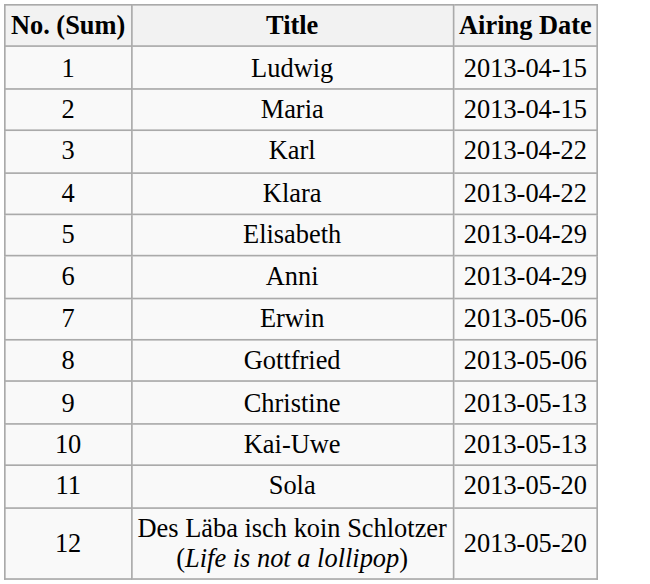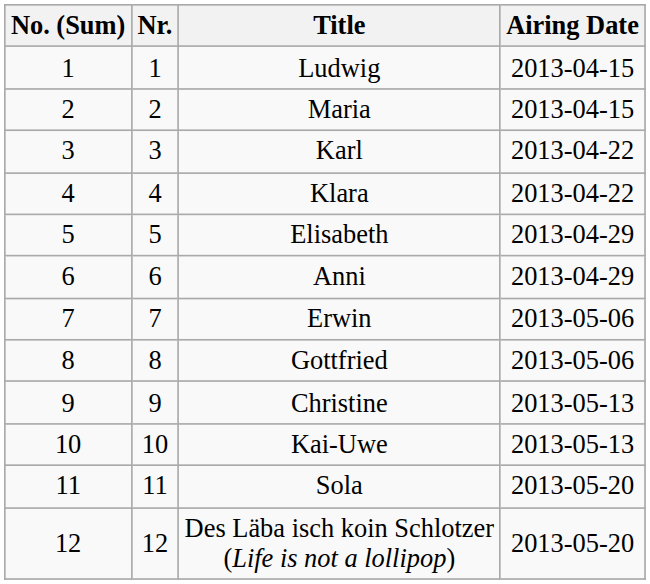 <table class="wikitable sortable zebra" style="text-align:center;">
 <tr>
 <th>No. (Sum)</th>
+<th>Nr.</th>
 <th>Title</th>
 <th>Airing Date</th>
 </tr>
 <tr>
+<td>1</td>
 <td>1</td>
 <td>Ludwig</td>
 <td>2013-04-15</td>
 </tr>
 <tr>
 <td>2</td>
+<td>2</td>
 <td>Maria</td>
 <td>2013-04-15</td>
 </tr>
 <tr>
+<td>3</td>
 <td>3</td>
 <td>Karl</td>
 <td>2013-04-22</td>
 </tr>
 <tr>
 <td>4</td>
+<td>4</td>
 <td>Klara</td>
 <td>2013-04-22</td>
 </tr>
 <tr>
+<td>5</td>
 <td>5</td>
 <td>Elisabeth</td>
 <td>2013-04-29</td>
 </tr>
 <tr>
 <td>6</td>
+<td>6</td>
 <td>Anni</td>
 <td>2013-04-29</td>
 </tr>
 <tr>
+<td>7</td>
 <td>7</td>
 <td>Erwin</td>
 <td>2013-05-06</td>
 </tr>
 <tr>
 <td>8</td>
+<td>8</td>
 <td>Gottfried</td>
 <td>2013-05-06</td>
 </tr>
 <tr>
+<td>9</td>
 <td>9</td>
 <td>Christine</td>
 <td>2013-05-13</td>
 </tr>
 <tr>
 <td>10</td>
+<td>10</td>
 <td>Kai-Uwe</td>
 <td>2013-05-13</td>
 </tr>
 <tr>
+<td>11</td>
 <td>11</td>
 <td>Sola</td>
 <td>2013-05-20</td>
 </tr>
 <tr>
 <td>12</td>
+<td>12</td>
 <td>Des Läba isch koin Schlotzer <br> (<em>Life is not a lollipop</em>)</td>
 <td>2013-05-20</td>
 </tr>
 </table>
